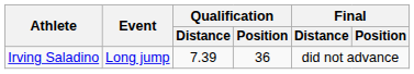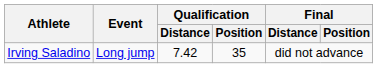 <table class=wikitable style="font-size:90%">
 <tr>
 <th rowspan="2">Athlete</th>
 <th rowspan="2">Event</th>
 <th colspan="2">Qualification</th>
 <th colspan="2">Final</th>
 </tr>
 <tr style="font-size:95%">
 <th>Distance</th>
 <th>Position</th>
 <th>Distance</th>
 <th>Position</th>
 </tr>
 <tr align=center>
 <td align=left><a href='#'>Irving Saladino</a></td>
 <td align=left><a href='#'>Long jump</a></td>
-<td>7.39</td>
-<td>36</td>
+<td>7.42</td>
+<td>35</td>
 <td colspan=2>did not advance</td>
 </tr>
 </table>
